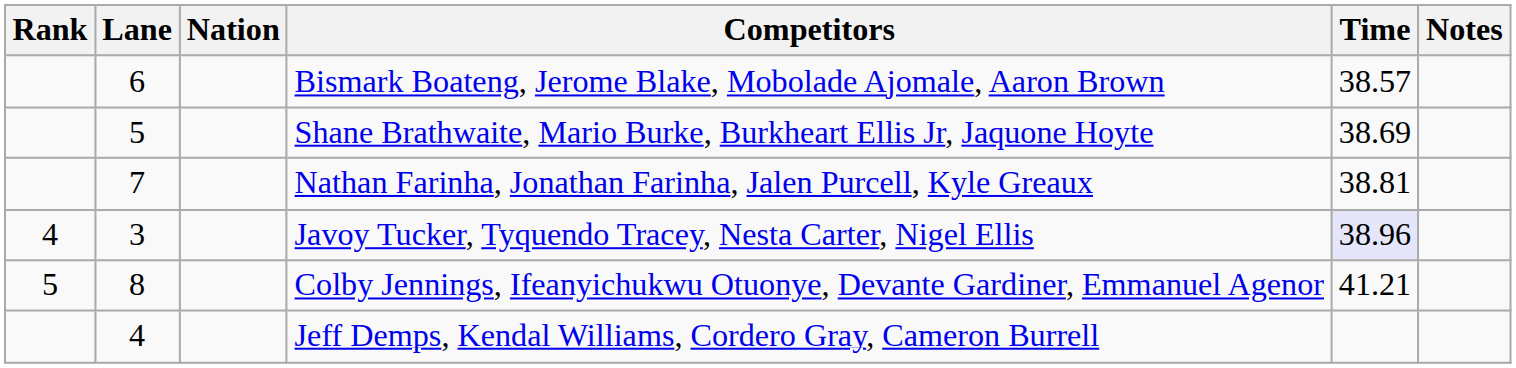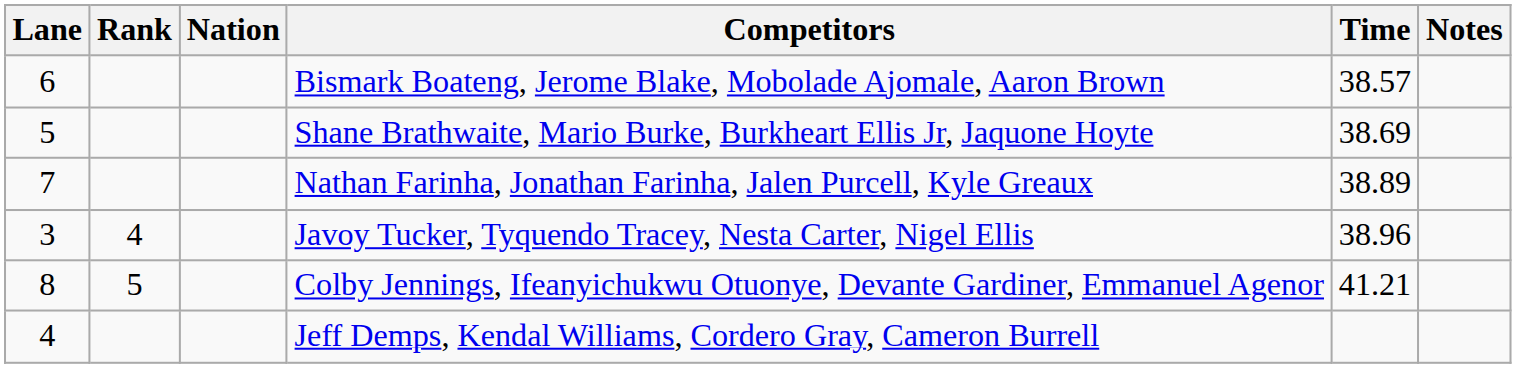 <table class="wikitable sortable" style="text-align:center">
 <tr>
+<th>Lane</th>
 <th>Rank</th>
-<th>Lane</th>
 <th>Nation</th>
 <th>Competitors</th>
 <th>Time</th>
 <th>Notes</th>
 </tr>
 <tr>
+<td>6</td>
 <td></td>
-<td>6</td>
 <td align=left></td>
 <td align=left><a href='#'>Bismark Boateng</a>, <a href='#'>Jerome Blake</a>, <a href='#'>Mobolade Ajomale</a>, <a href='#'>Aaron Brown</a></td>
 <td>38.57</td>
 <td></td>
 </tr>
 <tr>
+<td>5</td>
 <td></td>
-<td>5</td>
 <td align=left></td>
 <td align=left><a href='#'>Shane Brathwaite</a>, <a href='#'>Mario Burke</a>, <a href='#'>Burkheart Ellis Jr</a>, <a href='#'>Jaquone Hoyte</a></td>
 <td>38.69</td>
 <td></td>
 </tr>
 <tr>
+<td>7</td>
 <td></td>
-<td>7</td>
 <td align=left></td>
 <td align=left><a href='#'>Nathan Farinha</a>, <a href='#'>Jonathan Farinha</a>, <a href='#'>Jalen Purcell</a>, <a href='#'>Kyle Greaux</a></td>
-<td>38.81</td>
+<td>38.89</td>
 <td></td>
 </tr>
 <tr>
+<td>3</td>
 <td>4</td>
-<td>3</td>
 <td align=left></td>
 <td align=left><a href='#'>Javoy Tucker</a>, <a href='#'>Tyquendo Tracey</a>, <a href='#'>Nesta Carter</a>, <a href='#'>Nigel Ellis</a></td>
-<td style="background: lavender;">38.96</td>
+<td>38.96</td>
 <td></td>
 </tr>
 <tr>
+<td>8</td>
 <td>5</td>
-<td>8</td>
 <td align=left></td>
 <td align=left><a href='#'>Colby Jennings</a>, <a href='#'>Ifeanyichukwu Otuonye</a>, <a href='#'>Devante Gardiner</a>, <a href='#'>Emmanuel Agenor</a></td>
 <td>41.21</td>
 <td></td>
 </tr>
 <tr>
+<td>4</td>
 <td></td>
-<td>4</td>
 <td align=left></td>
 <td align=left><a href='#'>Jeff Demps</a>, <a href='#'>Kendal Williams</a>, <a href='#'>Cordero Gray</a>, <a href='#'>Cameron Burrell</a></td>
 <td></td>
 <td></td>
 </tr>
 </table>
